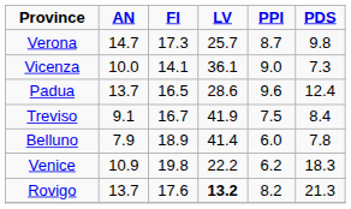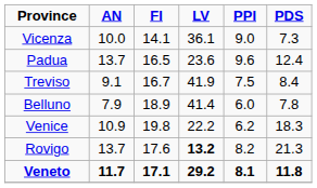 <table class="wikitable" style="text-align:center; width:350px">
 <tr>
 <td style="width:100px"><strong>Province</strong></td>
 <td style="width:50px"><strong><a href='#'>AN</a></strong></td>
 <td style="width:50px"><strong><a href='#'>FI</a></strong></td>
 <td style="width:50px"><strong><a href='#'>LV</a></strong></td>
 <td style="width:50px"><strong><a href='#'>PPI</a></strong></td>
 <td style="width:50px"><strong><a href='#'>PDS</a></strong></td>
-</tr>
-<tr>
-<td><a href='#'>Verona</a></td>
-<td>14.7</td>
-<td>17.3</td>
-<td>25.7</td>
-<td>8.7</td>
-<td>9.8</td>
 </tr>
 <tr>
 <td><a href='#'>Vicenza</a></td>
 <td>10.0</td>
 <td>14.1</td>
 <td>36.1</td>
 <td>9.0</td>
 <td>7.3</td>
 </tr>
 <tr>
 <td><a href='#'>Padua</a></td>
 <td>13.7</td>
 <td>16.5</td>
-<td>28.6</td>
+<td>23.6</td>
 <td>9.6</td>
 <td>12.4</td>
 </tr>
 <tr>
 <td><a href='#'>Treviso</a></td>
 <td>9.1</td>
 <td>16.7</td>
 <td>41.9</td>
 <td>7.5</td>
 <td>8.4</td>
 </tr>
 <tr>
 <td><a href='#'>Belluno</a></td>
 <td>7.9</td>
 <td>18.9</td>
 <td>41.4</td>
 <td>6.0</td>
 <td>7.8</td>
 </tr>
 <tr>
 <td><a href='#'>Venice</a></td>
 <td>10.9</td>
 <td>19.8</td>
 <td>22.2</td>
 <td>6.2</td>
 <td>18.3</td>
 </tr>
 <tr>
 <td><a href='#'>Rovigo</a></td>
 <td>13.7</td>
 <td>17.6</td>
 <td><strong>13.2</strong></td>
 <td>8.2</td>
 <td>21.3</td>
 </tr>
 <tr>
+<td><strong><a href='#'>Veneto</a></strong></td>
+<td><strong>11.7</strong></td>
+<td><strong>17.1</strong></td>
+<td><strong>29.2</strong></td>
+<td><strong>8.1</strong></td>
+<td><strong>11.8</strong></td>
+</tr>
+<tr>
 </tr>
 </table>
